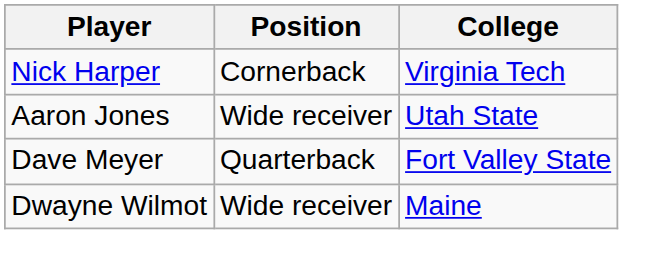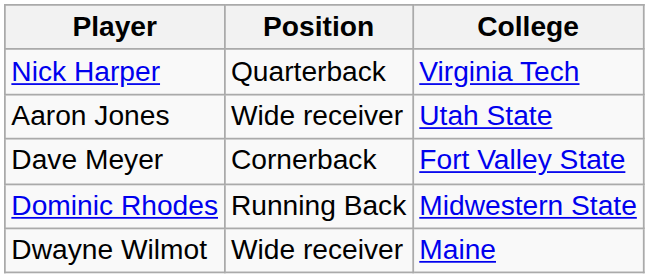 <table class="wikitable">
 <tr>
 <th>Player</th>
 <th>Position</th>
 <th>College</th>
 </tr>
 <tr>
 <td><a href='#'>Nick Harper</a></td>
-<td>Cornerback</td>
+<td>Quarterback</td>
 <td><a href='#'>Virginia Tech</a></td>
 </tr>
 <tr>
 <td>Aaron Jones</td>
 <td>Wide receiver</td>
 <td><a href='#'>Utah State</a></td>
 </tr>
 <tr>
 <td>Dave Meyer</td>
-<td>Quarterback</td>
+<td>Cornerback</td>
 <td><a href='#'>Fort Valley State</a></td>
+</tr>
+<tr>
+<td><a href='#'>Dominic Rhodes</a></td>
+<td>Running Back</td>
+<td><a href='#'>Midwestern State</a></td>
 </tr>
 <tr>
 <td>Dwayne Wilmot</td>
 <td>Wide receiver</td>
 <td><a href='#'>Maine</a></td>
 </tr>
 </table>
